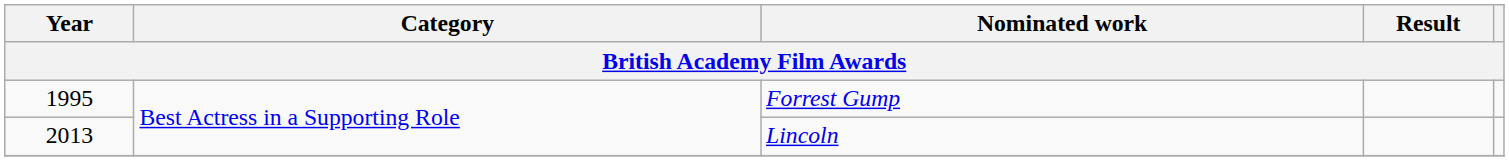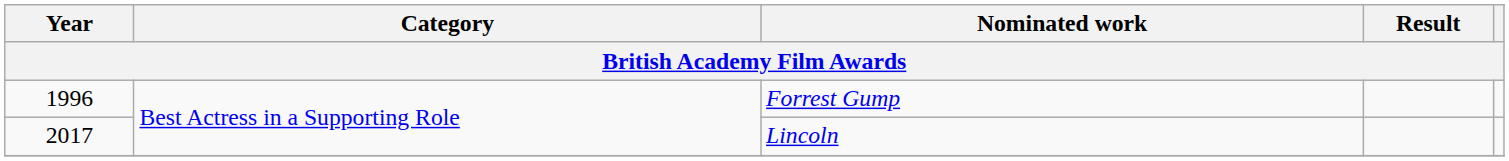 <table class=wikitable>
 <tr>
 <th scope="col" style="width:5em;">Year</th>
 <th scope="col" style="width:26em;">Category</th>
 <th scope="col" style="width:25em;">Nominated work</th>
 <th scope="col" style="width:5em;">Result</th>
 <th></th>
 </tr>
 <tr>
 <th colspan=5><a href='#'>British Academy Film Awards</a></th>
 </tr>
 <tr>
-<td style="text-align:center;">1995</td>
+<td style="text-align:center;">1996</td>
 <td rowspan=2><a href='#'>Best Actress in a Supporting Role</a></td>
 <td><em><a href='#'>Forrest Gump</a></em></td>
 <td></td>
 <td></td>
 </tr>
 <tr>
-<td style="text-align:center;">2013</td>
+<td style="text-align:center;">2017</td>
 <td><em><a href='#'>Lincoln</a></em></td>
 <td></td>
 <td></td>
 </tr>
 <tr>
 </tr>
 </table>
